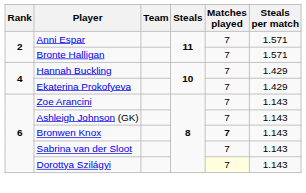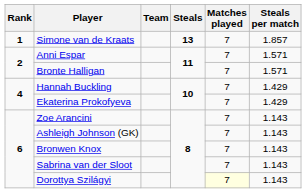 <table class="wikitable sortable" style="text-align: center; font-size: 90%; margin-left: 1em;">
 <tr>
 <th>Rank</th>
 <th>Player</th>
 <th>Team</th>
 <th>Steals</th>
 <th>Matches<br>played</th>
 <th>Steals<br>per match</th>
+</tr>
+<tr>
+<td><strong>1</strong></td>
+<td style="text-align: left;" data-sort-value="Kraats, Simone van de"><a href='#'>Simone van de Kraats</a></td>
+<td style="text-align: left;"></td>
+<td><strong>13</strong></td>
+<td>7</td>
+<td>1.857</td>
 </tr>
 <tr>
 <td rowspan="2"><strong>2</strong></td>
 <td style="text-align: left;" data-sort-value="Espar, Anni"><a href='#'>Anni Espar</a></td>
 <td style="text-align: left;"></td>
 <td rowspan="2"><strong>11</strong></td>
 <td>7</td>
 <td>1.571</td>
 </tr>
 <tr>
 <td style="text-align: left;" data-sort-value="Halligan, Bronte"><a href='#'>Bronte Halligan</a></td>
 <td style="text-align: left;"></td>
 <td>7</td>
 <td>1.571</td>
 </tr>
 <tr>
 <td rowspan="2"><strong>4</strong></td>
 <td style="text-align: left;" data-sort-value="Buckling, Hannah"><a href='#'>Hannah Buckling</a></td>
 <td style="text-align: left;"></td>
 <td rowspan="2"><strong>10</strong></td>
 <td>7</td>
 <td>1.429</td>
 </tr>
 <tr>
 <td style="text-align: left;" data-sort-value="Prokofyeva, Ekaterina"><a href='#'>Ekaterina Prokofyeva</a></td>
 <td style="text-align: left;"></td>
 <td>7</td>
 <td>1.429</td>
 </tr>
 <tr>
 <td rowspan="5"><strong>6</strong></td>
 <td style="text-align: left;" data-sort-value="Arancini, Zoe"><a href='#'>Zoe Arancini</a></td>
 <td style="text-align: left;"></td>
 <td rowspan="5"><strong>8</strong></td>
 <td>7</td>
 <td>1.143</td>
 </tr>
 <tr>
 <td style="text-align: left;" data-sort-value="Johnson, Ashleigh"><a href='#'>Ashleigh Johnson</a> (GK)</td>
 <td style="text-align: left;"></td>
 <td>7</td>
 <td>1.143</td>
 </tr>
 <tr>
 <td style="text-align: left;" data-sort-value="Knox, Bronwen"><a href='#'>Bronwen Knox</a></td>
 <td style="text-align: left;"></td>
-<td><strong>7</strong></td>
+<td>7</td>
 <td>1.143</td>
 </tr>
 <tr>
 <td style="text-align: left;" data-sort-value="Sloot, Sabrina van der"><a href='#'>Sabrina van der Sloot</a></td>
 <td style="text-align: left;"></td>
 <td>7</td>
 <td>1.143</td>
 </tr>
 <tr>
 <td style="text-align: left;" data-sort-value="Szilágyi, Dorottya"><a href='#'>Dorottya Szilágyi</a></td>
 <td style="text-align: left;"></td>
 <td style="background: lightyellow;">7</td>
 <td>1.143</td>
 </tr>
 </table>
